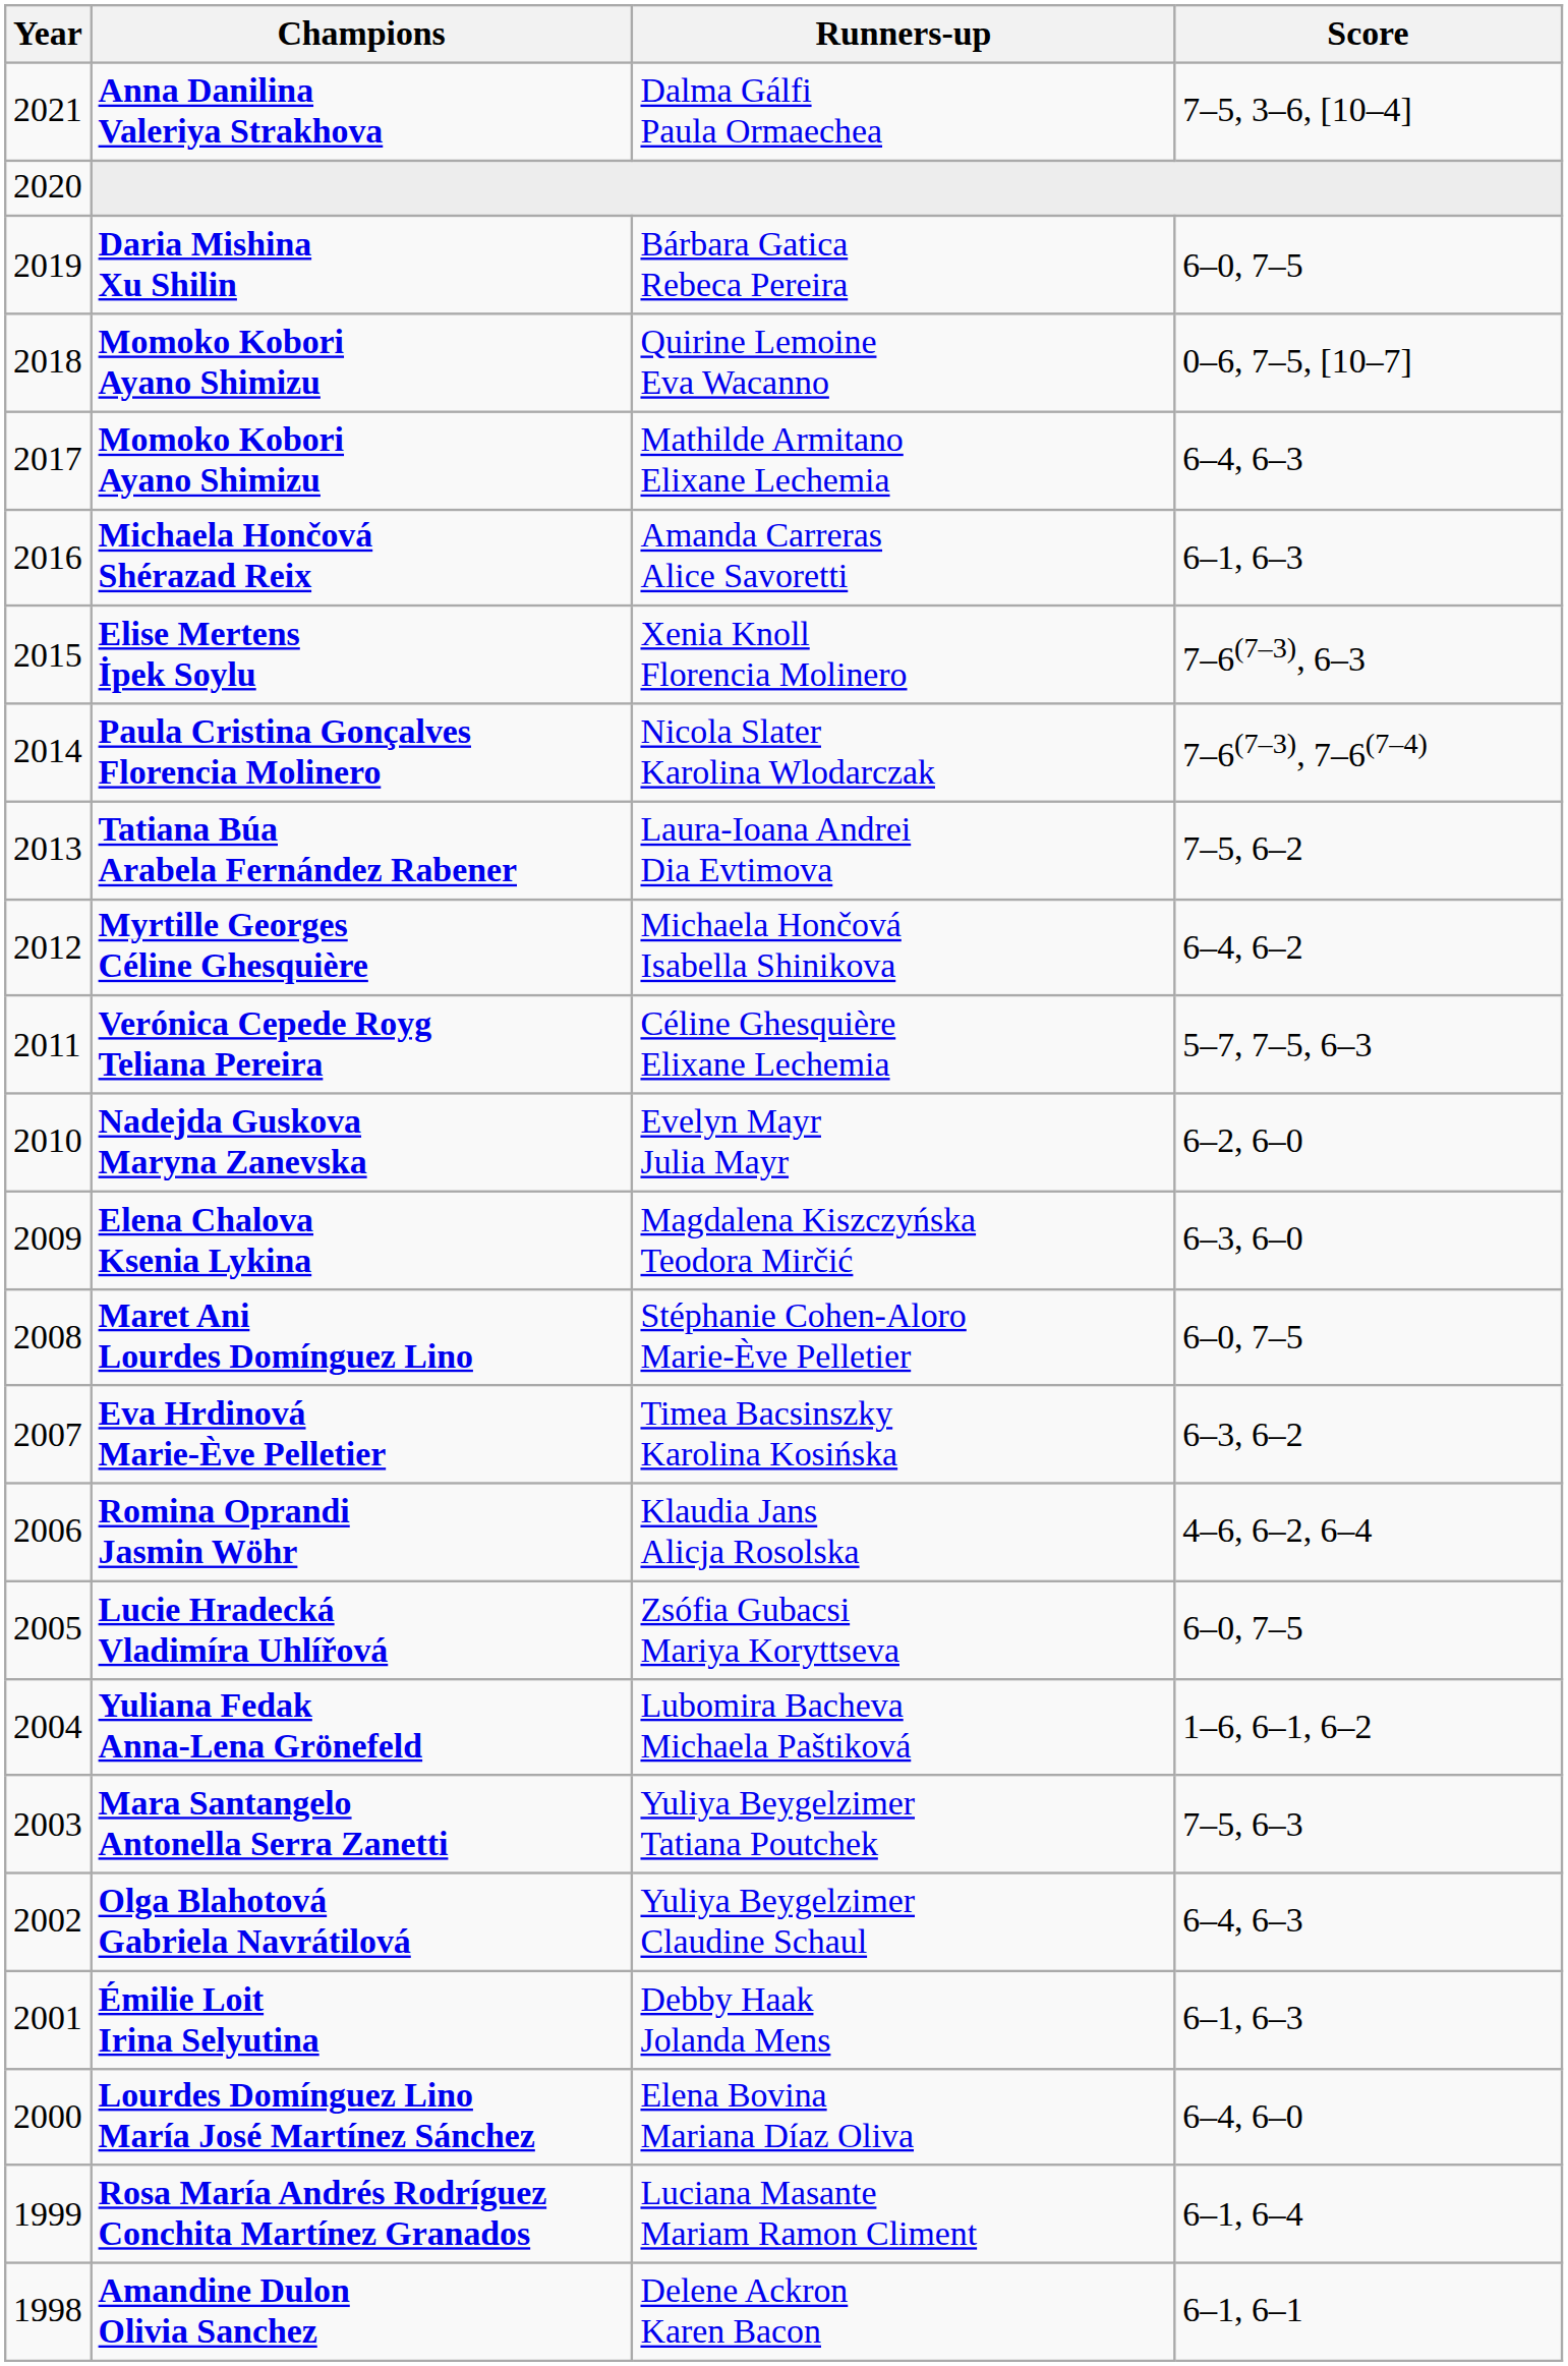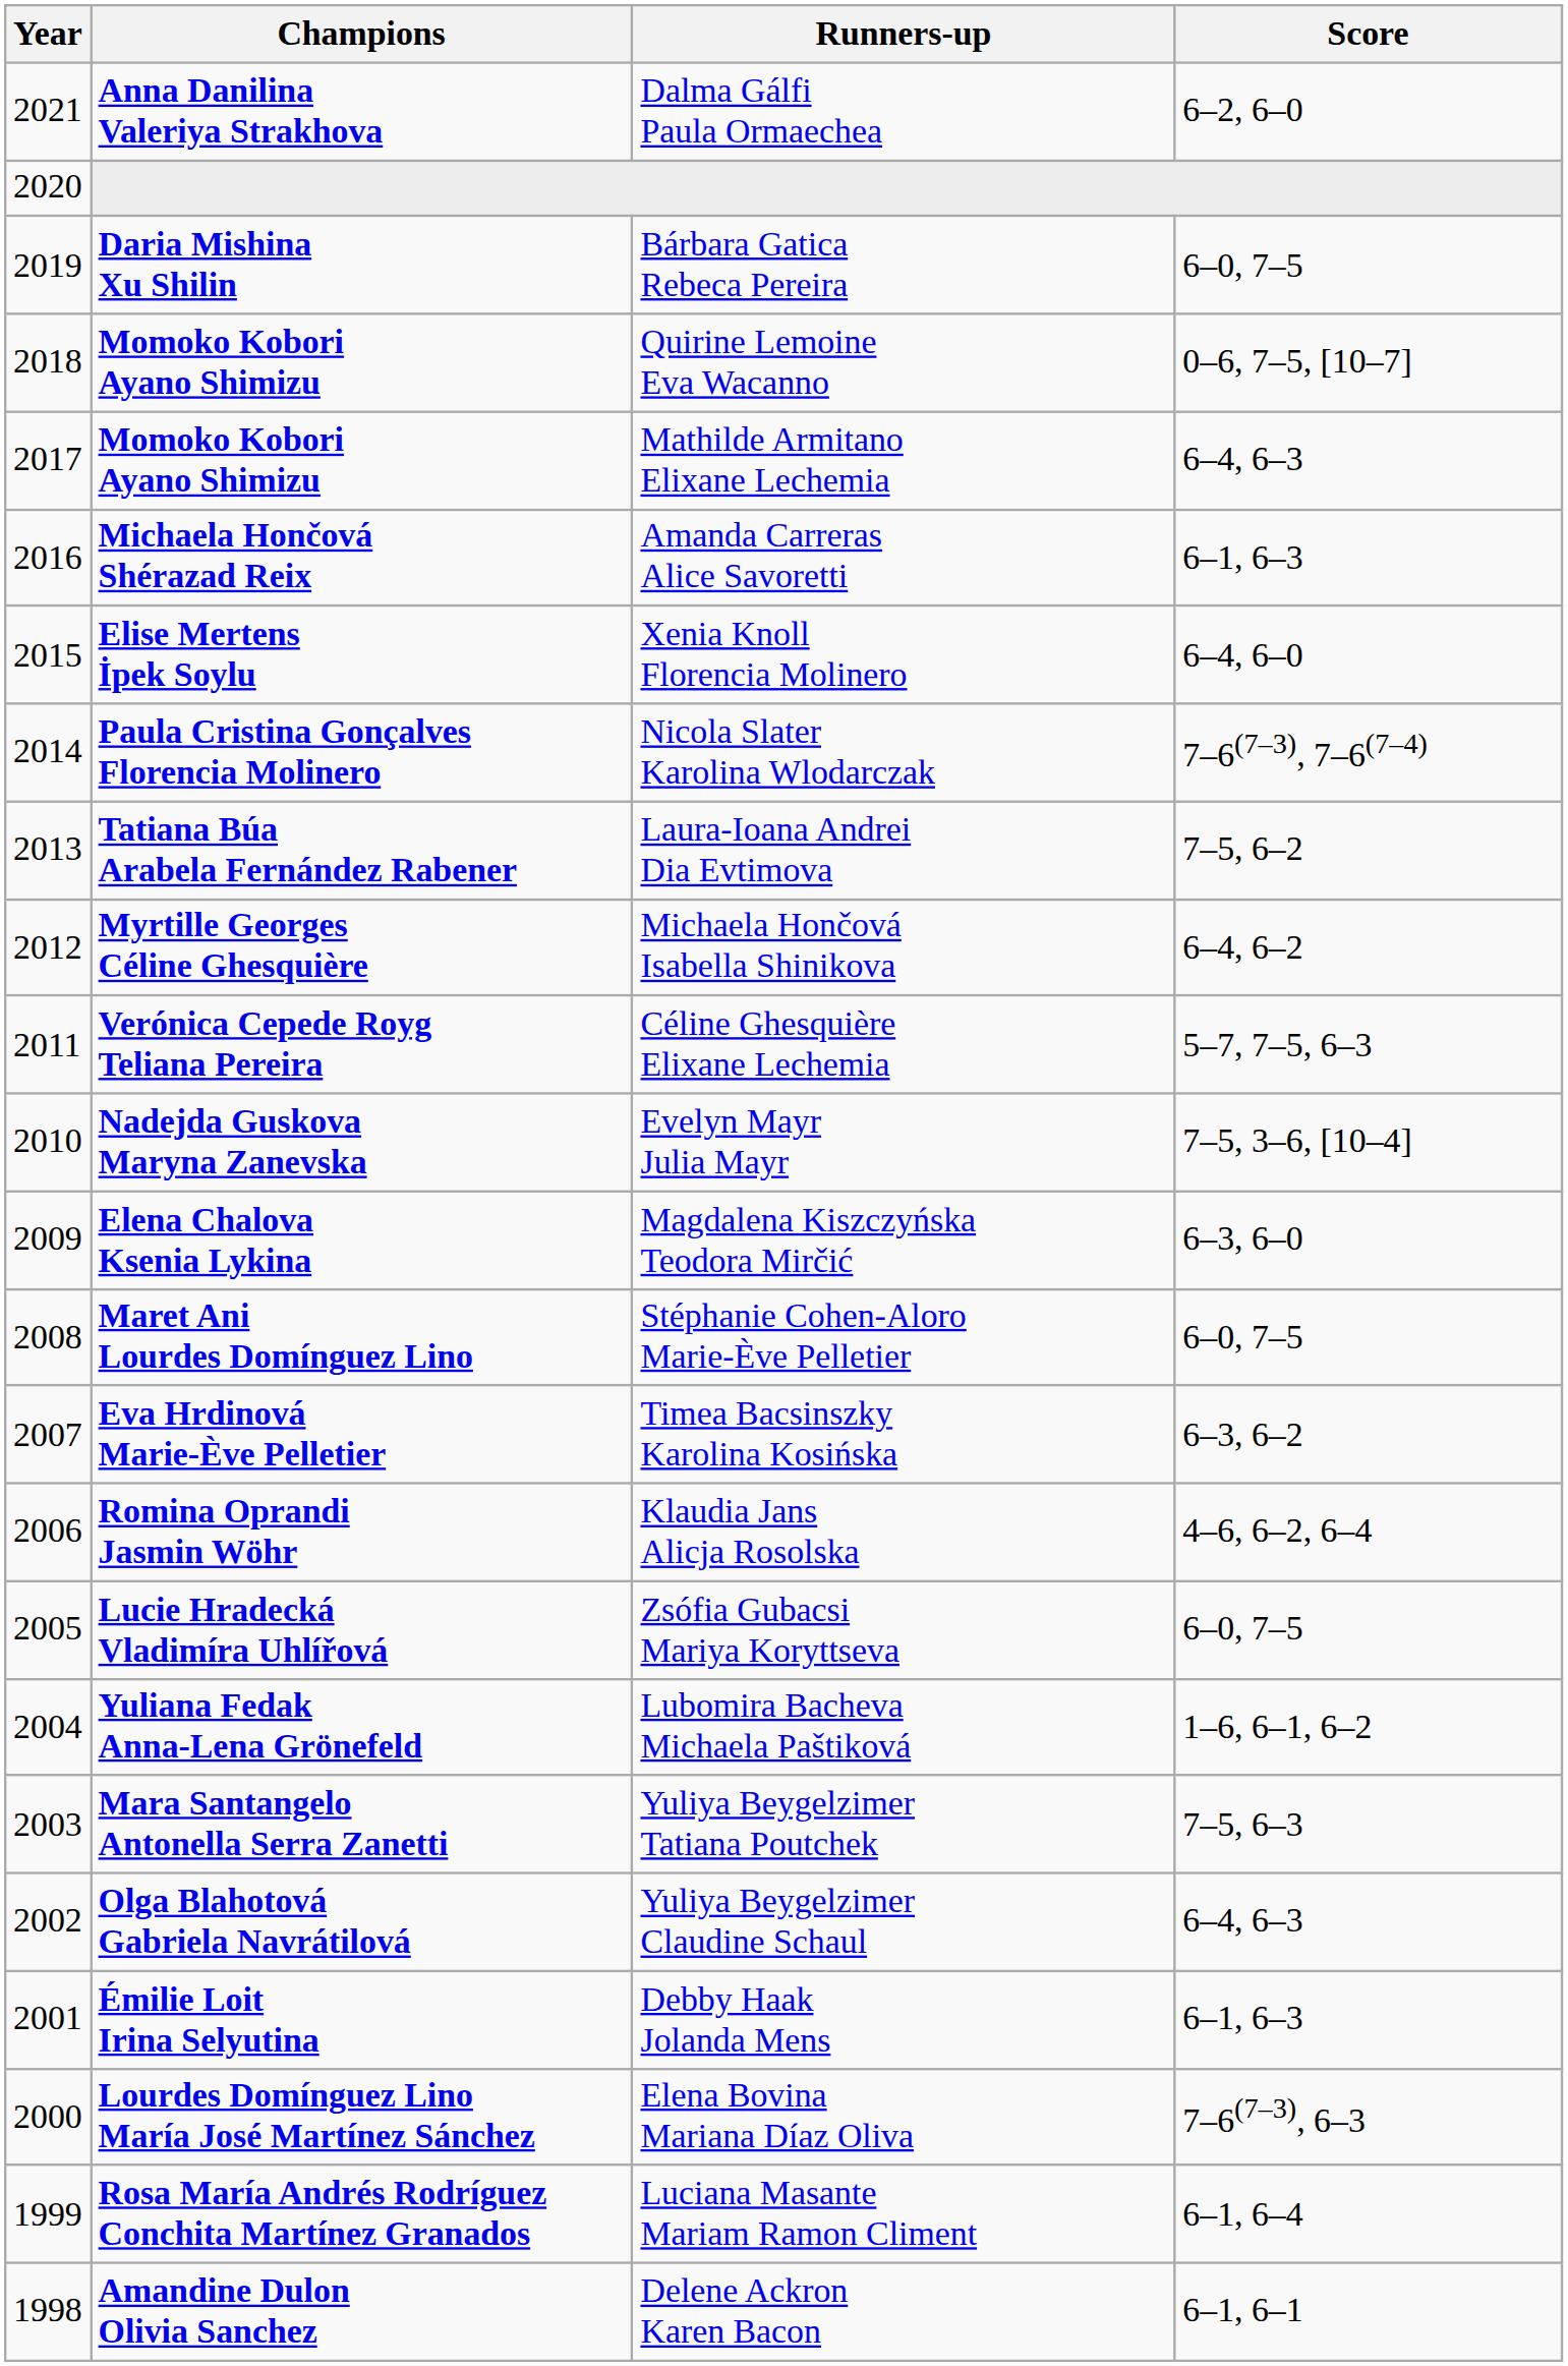 <table class="wikitable" style="font-size:90%">
 <tr>
 <th>Year</th>
 <th width="220">Champions</th>
 <th width="220">Runners-up</th>
 <th width="155">Score</th>
 </tr>
 <tr>
 <td>2021</td>
 <td> <strong><a href='#'>Anna Danilina</a></strong> <br>  <strong><a href='#'>Valeriya Strakhova</a></strong></td>
 <td> <a href='#'>Dalma Gálfi</a> <br>  <a href='#'>Paula Ormaechea</a></td>
-<td>7–5, 3–6, [10–4]</td>
+<td>6–2, 6–0</td>
 </tr>
 <tr>
 <td>2020</td>
 <td colspan=3 bgcolor="#ededed"></td>
 </tr>
 <tr>
 <td>2019</td>
 <td> <strong><a href='#'>Daria Mishina</a></strong> <br>  <strong><a href='#'>Xu Shilin</a></strong></td>
 <td> <a href='#'>Bárbara Gatica</a> <br>  <a href='#'>Rebeca Pereira</a></td>
 <td>6–0, 7–5</td>
 </tr>
 <tr>
 <td>2018</td>
 <td> <strong><a href='#'>Momoko Kobori</a></strong> <br>  <strong><a href='#'>Ayano Shimizu</a></strong></td>
 <td> <a href='#'>Quirine Lemoine</a> <br>  <a href='#'>Eva Wacanno</a></td>
 <td>0–6, 7–5, [10–7]</td>
 </tr>
 <tr>
 <td>2017</td>
 <td> <strong><a href='#'>Momoko Kobori</a></strong> <br>  <strong><a href='#'>Ayano Shimizu</a></strong></td>
 <td> <a href='#'>Mathilde Armitano</a> <br>  <a href='#'>Elixane Lechemia</a></td>
 <td>6–4, 6–3</td>
 </tr>
 <tr>
 <td>2016</td>
 <td> <strong><a href='#'>Michaela Hončová</a></strong> <br>  <strong><a href='#'>Shérazad Reix</a></strong></td>
 <td> <a href='#'>Amanda Carreras</a> <br>  <a href='#'>Alice Savoretti</a></td>
 <td>6–1, 6–3</td>
 </tr>
 <tr>
 <td>2015</td>
 <td> <strong><a href='#'>Elise Mertens</a></strong> <br>  <strong><a href='#'>İpek Soylu</a></strong></td>
 <td> <a href='#'>Xenia Knoll</a> <br>  <a href='#'>Florencia Molinero</a></td>
-<td>7–6<sup>(7–3)</sup>, 6–3</td>
+<td>6–4, 6–0</td>
 </tr>
 <tr>
 <td>2014</td>
 <td> <strong><a href='#'>Paula Cristina Gonçalves</a></strong> <br>  <strong><a href='#'>Florencia Molinero</a></strong></td>
 <td> <a href='#'>Nicola Slater</a> <br>  <a href='#'>Karolina Wlodarczak</a></td>
 <td>7–6<sup>(7–3)</sup>, 7–6<sup>(7–4)</sup></td>
 </tr>
 <tr>
 <td>2013</td>
 <td> <strong><a href='#'>Tatiana Búa</a></strong> <br>  <strong><a href='#'>Arabela Fernández Rabener</a></strong></td>
 <td> <a href='#'>Laura-Ioana Andrei</a> <br>  <a href='#'>Dia Evtimova</a></td>
 <td>7–5, 6–2</td>
 </tr>
 <tr>
 <td>2012</td>
 <td> <strong><a href='#'>Myrtille Georges</a></strong> <br>  <strong><a href='#'>Céline Ghesquière</a></strong></td>
 <td> <a href='#'>Michaela Hončová</a> <br>  <a href='#'>Isabella Shinikova</a></td>
 <td>6–4, 6–2</td>
 </tr>
 <tr>
 <td>2011</td>
 <td> <strong><a href='#'>Verónica Cepede Royg</a></strong> <br>  <strong><a href='#'>Teliana Pereira</a></strong></td>
 <td> <a href='#'>Céline Ghesquière</a> <br>  <a href='#'>Elixane Lechemia</a></td>
 <td>5–7, 7–5, 6–3</td>
 </tr>
 <tr>
 <td>2010</td>
 <td> <strong><a href='#'>Nadejda Guskova</a></strong> <br>  <strong><a href='#'>Maryna Zanevska</a></strong></td>
 <td> <a href='#'>Evelyn Mayr</a> <br>  <a href='#'>Julia Mayr</a></td>
-<td>6–2, 6–0</td>
+<td>7–5, 3–6, [10–4]</td>
 </tr>
 <tr>
 <td>2009</td>
 <td> <strong><a href='#'>Elena Chalova</a></strong> <br>  <strong><a href='#'>Ksenia Lykina</a></strong></td>
 <td> <a href='#'>Magdalena Kiszczyńska</a> <br>  <a href='#'>Teodora Mirčić</a></td>
 <td>6–3, 6–0</td>
 </tr>
 <tr>
 <td>2008</td>
 <td> <strong><a href='#'>Maret Ani</a></strong> <br>  <strong><a href='#'>Lourdes Domínguez Lino</a></strong></td>
 <td> <a href='#'>Stéphanie Cohen-Aloro</a> <br>  <a href='#'>Marie-Ève Pelletier</a></td>
 <td>6–0, 7–5</td>
 </tr>
 <tr>
 <td>2007</td>
 <td> <strong><a href='#'>Eva Hrdinová</a></strong> <br>  <strong><a href='#'>Marie-Ève Pelletier</a></strong></td>
 <td> <a href='#'>Timea Bacsinszky</a> <br>  <a href='#'>Karolina Kosińska</a></td>
 <td>6–3, 6–2</td>
 </tr>
 <tr>
 <td>2006</td>
 <td> <strong><a href='#'>Romina Oprandi</a></strong> <br>  <strong><a href='#'>Jasmin Wöhr</a></strong></td>
 <td> <a href='#'>Klaudia Jans</a> <br>  <a href='#'>Alicja Rosolska</a></td>
 <td>4–6, 6–2, 6–4</td>
 </tr>
 <tr>
 <td>2005</td>
 <td> <strong><a href='#'>Lucie Hradecká</a></strong> <br>  <strong><a href='#'>Vladimíra Uhlířová</a></strong></td>
 <td> <a href='#'>Zsófia Gubacsi</a> <br>  <a href='#'>Mariya Koryttseva</a></td>
 <td>6–0, 7–5</td>
 </tr>
 <tr>
 <td>2004</td>
 <td> <strong><a href='#'>Yuliana Fedak</a></strong> <br>  <strong><a href='#'>Anna-Lena Grönefeld</a></strong></td>
 <td> <a href='#'>Lubomira Bacheva</a> <br>  <a href='#'>Michaela Paštiková</a></td>
 <td>1–6, 6–1, 6–2</td>
 </tr>
 <tr>
 <td>2003</td>
 <td> <strong><a href='#'>Mara Santangelo</a></strong> <br>  <strong><a href='#'>Antonella Serra Zanetti</a></strong></td>
 <td> <a href='#'>Yuliya Beygelzimer</a> <br>  <a href='#'>Tatiana Poutchek</a></td>
 <td>7–5, 6–3</td>
 </tr>
 <tr>
 <td>2002</td>
 <td> <strong><a href='#'>Olga Blahotová</a></strong> <br>  <strong><a href='#'>Gabriela Navrátilová</a></strong></td>
 <td> <a href='#'>Yuliya Beygelzimer</a> <br>  <a href='#'>Claudine Schaul</a></td>
 <td>6–4, 6–3</td>
 </tr>
 <tr>
 <td>2001</td>
 <td> <strong><a href='#'>Émilie Loit</a></strong> <br>  <strong><a href='#'>Irina Selyutina</a></strong></td>
 <td> <a href='#'>Debby Haak</a> <br>  <a href='#'>Jolanda Mens</a></td>
 <td>6–1, 6–3</td>
 </tr>
 <tr>
 <td>2000</td>
 <td> <strong><a href='#'>Lourdes Domínguez Lino</a></strong> <br>  <strong><a href='#'>María José Martínez Sánchez</a></strong></td>
 <td> <a href='#'>Elena Bovina</a> <br>  <a href='#'>Mariana Díaz Oliva</a></td>
-<td>6–4, 6–0</td>
+<td>7–6<sup>(7–3)</sup>, 6–3</td>
 </tr>
 <tr>
 <td>1999</td>
 <td> <strong><a href='#'>Rosa María Andrés Rodríguez</a></strong> <br>  <strong><a href='#'>Conchita Martínez Granados</a></strong></td>
 <td> <a href='#'>Luciana Masante</a> <br>  <a href='#'>Mariam Ramon Climent</a></td>
 <td>6–1, 6–4</td>
 </tr>
 <tr>
 <td>1998</td>
 <td> <strong><a href='#'>Amandine Dulon</a></strong> <br>  <strong><a href='#'>Olivia Sanchez</a></strong></td>
 <td> <a href='#'>Delene Ackron</a> <br>  <a href='#'>Karen Bacon</a></td>
 <td>6–1, 6–1</td>
 </tr>
 </table>
